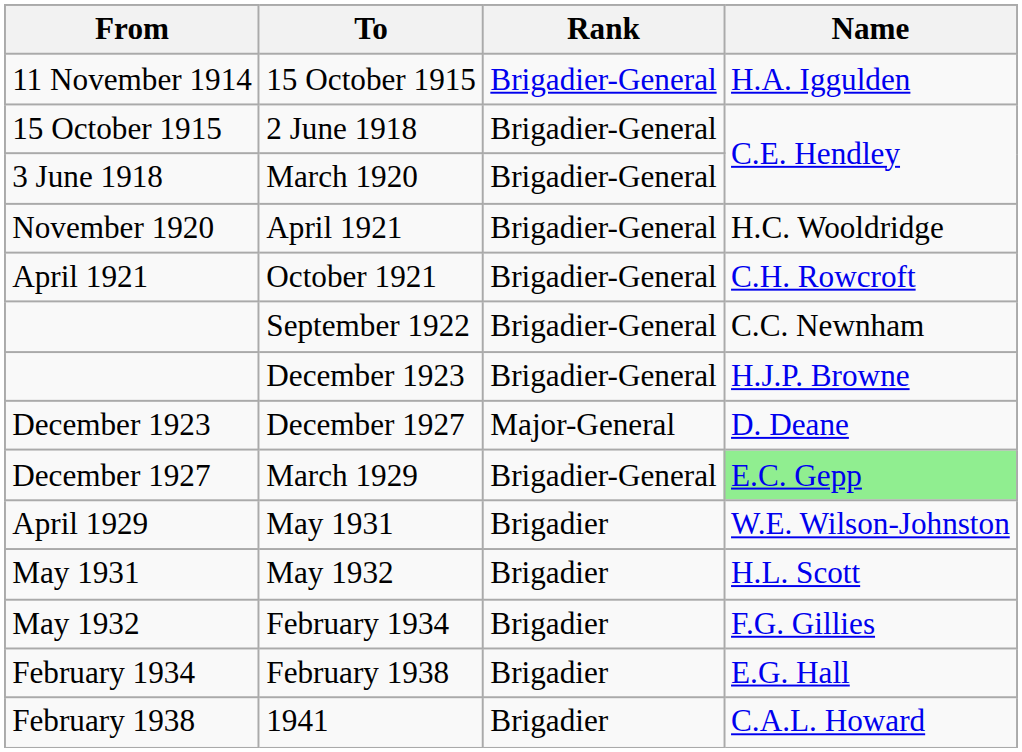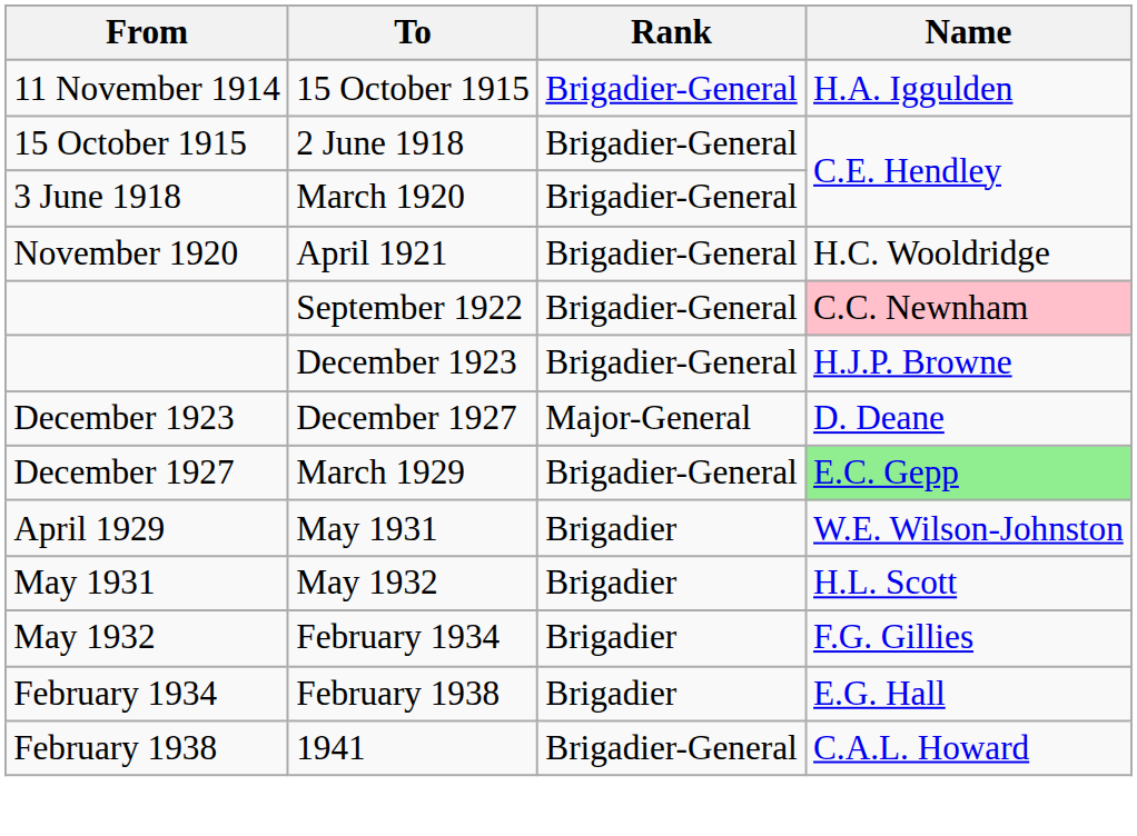 <table class="wikitable">
 <tr>
 <th>From</th>
 <th>To</th>
 <th>Rank</th>
 <th>Name</th>
 </tr>
 <tr>
 <td>11 November 1914</td>
 <td>15 October 1915</td>
 <td><a href='#'>Brigadier-General</a></td>
 <td><a href='#'>H.A. Iggulden</a></td>
 </tr>
 <tr>
 <td>15 October 1915</td>
 <td>2 June 1918</td>
 <td>Brigadier-General</td>
 <td rowspan=2><a href='#'>C.E. Hendley</a></td>
 </tr>
 <tr>
 <td>3 June 1918</td>
 <td>March 1920</td>
 <td>Brigadier-General</td>
 </tr>
 <tr>
 <td>November 1920</td>
 <td>April 1921</td>
 <td>Brigadier-General</td>
 <td>H.C. Wooldridge</td>
 </tr>
 <tr>
-<td>April 1921</td>
-<td>October 1921</td>
-<td>Brigadier-General</td>
-<td><a href='#'>C.H. Rowcroft</a></td>
-</tr>
-<tr>
 <td></td>
 <td>September 1922</td>
 <td>Brigadier-General</td>
-<td>C.C. Newnham</td>
+<td style="background: pink;">C.C. Newnham</td>
 </tr>
 <tr>
 <td></td>
 <td>December 1923</td>
 <td>Brigadier-General</td>
 <td><a href='#'>H.J.P. Browne</a></td>
 </tr>
 <tr>
 <td>December 1923</td>
 <td>December 1927</td>
 <td>Major-General</td>
 <td><a href='#'>D. Deane</a></td>
 </tr>
 <tr>
 <td>December 1927</td>
 <td>March 1929</td>
 <td>Brigadier-General</td>
 <td style="background: lightgreen;"><a href='#'>E.C. Gepp</a></td>
 </tr>
 <tr>
 <td>April 1929</td>
 <td>May 1931</td>
 <td>Brigadier</td>
 <td><a href='#'>W.E. Wilson-Johnston</a></td>
 </tr>
 <tr>
 <td>May 1931</td>
 <td>May 1932</td>
 <td>Brigadier</td>
 <td><a href='#'>H.L. Scott</a></td>
 </tr>
 <tr>
 <td>May 1932</td>
 <td>February 1934</td>
 <td>Brigadier</td>
 <td><a href='#'>F.G. Gillies</a></td>
 </tr>
 <tr>
 <td>February 1934</td>
 <td>February 1938</td>
 <td>Brigadier</td>
 <td><a href='#'>E.G. Hall</a></td>
 </tr>
 <tr>
 <td>February 1938</td>
 <td>1941</td>
-<td>Brigadier</td>
+<td>Brigadier-General</td>
 <td><a href='#'>C.A.L. Howard</a></td>
 </tr>
 </table>
